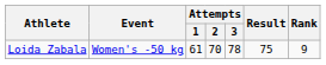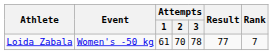 <table class="wikitable" style="font-size:90%">
 <tr>
 <th rowspan="2">Athlete</th>
 <th rowspan="2">Event</th>
 <th colspan="3">Attempts</th>
 <th rowspan="2">Result</th>
 <th rowspan="2">Rank</th>
 </tr>
 <tr style="font-size:95%">
 <th>1</th>
 <th>2</th>
 <th>3</th>
 </tr>
 <tr align=center>
 <td align=left><a href='#'>Loida Zabala</a></td>
 <td align=left><a href='#'>Women's -50 kg</a></td>
 <td>61</td>
 <td>70</td>
 <td>78</td>
-<td>75</td>
-<td>9</td>
+<td>77</td>
+<td>7</td>
 </tr>
 </table>
